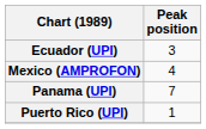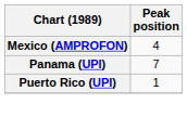 <table class="wikitable sortable plainrowheaders">
 <tr>
 <th>Chart (1989)</th>
 <th>Peak<br>position</th>
-</tr>
-<tr>
-<th scope="row">Ecuador (<a href='#'>UPI</a>)</th>
-<td align="center">3</td>
 </tr>
 <tr>
 <th scope="row">Mexico (<a href='#'>AMPROFON</a>)</th>
 <td align="center">4</td>
 </tr>
 <tr>
 <th scope="row">Panama (<a href='#'>UPI</a>)</th>
 <td align="center">7</td>
 </tr>
 <tr>
 <th scope="row">Puerto Rico (<a href='#'>UPI</a>)</th>
 <td align="center">1</td>
 </tr>
 <tr>
 </tr>
 </table>
